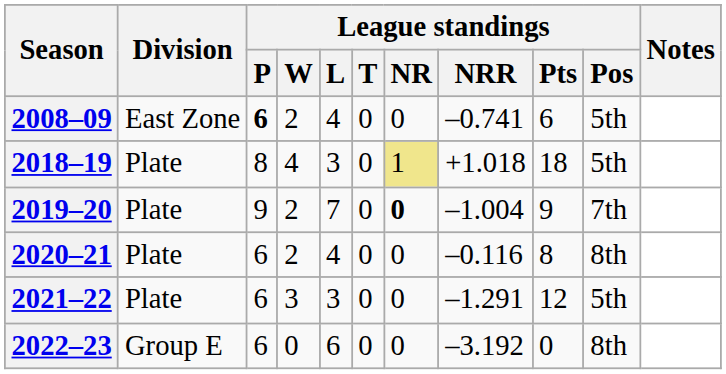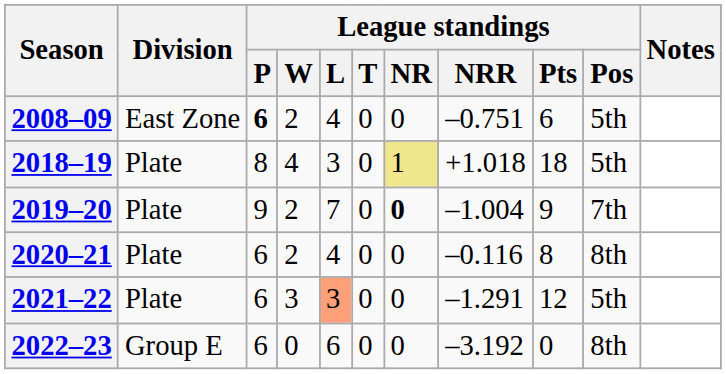 <table class="wikitable sortable">
 <tr>
 <th scope="col" rowspan="2">Season</th>
 <th scope="col" rowspan="2">Division</th>
 <th scope="col" colspan="8">League standings</th>
 <th scope="col" rowspan="2">Notes</th>
 </tr>
 <tr>
 <th scope="col">P</th>
 <th scope="col">W</th>
 <th scope="col">L</th>
 <th scope="col">T</th>
 <th scope="col">NR</th>
 <th scope="col">NRR</th>
 <th scope="col">Pts</th>
 <th scope="col">Pos</th>
 </tr>
 <tr>
 <th scope="row"><a href='#'>2008–09</a></th>
 <td>East Zone</td>
 <td><strong>6</strong></td>
 <td>2</td>
 <td>4</td>
 <td>0</td>
 <td>0</td>
-<td>–0.741</td>
+<td>–0.751</td>
 <td>6</td>
 <td>5th</td>
 <td style="background: white;"></td>
 </tr>
 <tr>
 <th scope="row"><a href='#'>2018–19</a></th>
 <td>Plate</td>
 <td>8</td>
 <td>4</td>
 <td>3</td>
 <td>0</td>
 <td style="background: khaki;">1</td>
 <td>+1.018</td>
 <td>18</td>
 <td>5th</td>
 <td style="background: white;"></td>
 </tr>
 <tr>
 <th scope="row"><a href='#'>2019–20</a></th>
 <td>Plate</td>
 <td>9</td>
 <td>2</td>
 <td>7</td>
 <td>0</td>
 <td><strong>0</strong></td>
 <td>–1.004</td>
 <td>9</td>
 <td>7th</td>
 <td style="background: white;"></td>
 </tr>
 <tr>
 <th scope="row"><a href='#'>2020–21</a></th>
 <td>Plate</td>
 <td>6</td>
 <td>2</td>
 <td>4</td>
 <td>0</td>
 <td>0</td>
 <td>–0.116</td>
 <td>8</td>
 <td>8th</td>
 <td style="background: white;"></td>
 </tr>
 <tr>
 <th scope="row"><a href='#'>2021–22</a></th>
 <td>Plate</td>
 <td>6</td>
 <td>3</td>
-<td>3</td>
+<td style="background: lightsalmon;">3</td>
 <td>0</td>
 <td>0</td>
 <td>–1.291</td>
 <td>12</td>
 <td>5th</td>
 <td style="background: white;"></td>
 </tr>
 <tr>
 <th scope="row"><a href='#'>2022–23</a></th>
 <td>Group E</td>
 <td>6</td>
 <td>0</td>
 <td>6</td>
 <td>0</td>
 <td>0</td>
 <td>–3.192</td>
 <td>0</td>
 <td>8th</td>
 <td style="background: white;"></td>
 </tr>
 </table>
